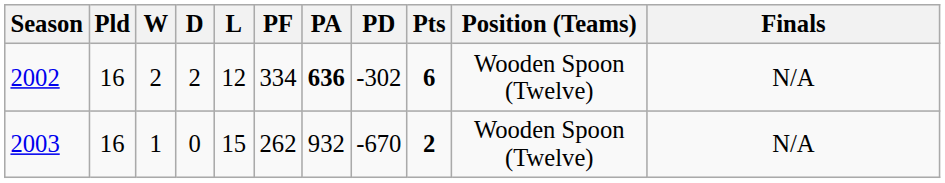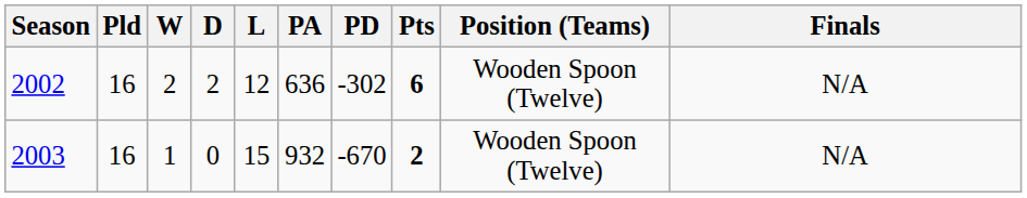 <table class="wikitable" style="text-align:center;">
 <tr>
 <th width=20>Season</th>
 <th width=20 abbr="Played">Pld</th>
 <th width=20 abbr="Won">W</th>
 <th width=20 abbr="Drawn">D</th>
 <th width=20 abbr="Lost">L</th>
-<th width=20 abbr="Points for">PF</th>
 <th width=20 abbr="Points against">PA</th>
 <th width=20 abbr="Points difference">PD</th>
 <th width=20 abbr="Points">Pts</th>
 <th width=150>Position (Teams)</th>
 <th width=250>Finals</th>
 </tr>
 <tr>
 <td style="text-align:left;"><a href='#'>2002</a></td>
 <td>16</td>
 <td>2</td>
 <td>2</td>
 <td>12</td>
-<td>334</td>
-<td><strong>636</strong></td>
+<td>636</td>
 <td>-302</td>
 <td><strong>6</strong></td>
 <td>Wooden Spoon (Twelve)</td>
 <td>N/A</td>
 </tr>
 <tr>
 <td style="text-align:left;"><a href='#'>2003</a></td>
 <td>16</td>
 <td>1</td>
 <td>0</td>
 <td>15</td>
-<td>262</td>
 <td>932</td>
 <td>-670</td>
 <td><strong>2</strong></td>
 <td>Wooden Spoon (Twelve)</td>
 <td>N/A</td>
 </tr>
 </table>
